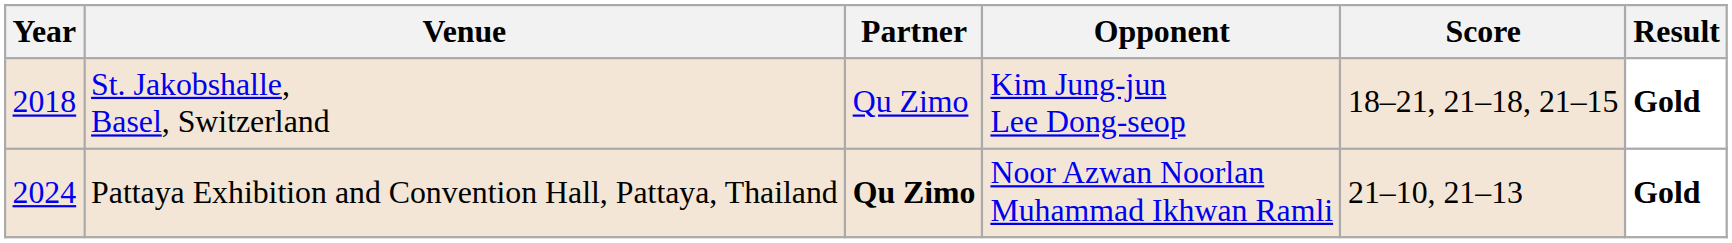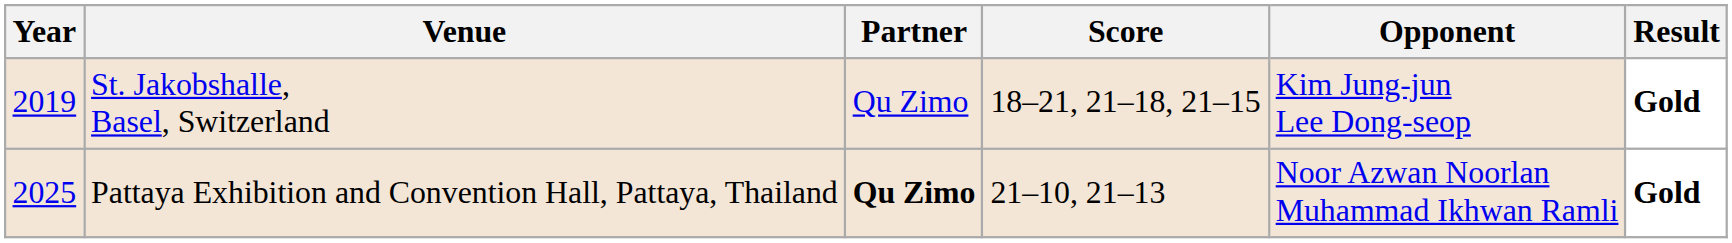 <table class="sortable wikitable" style="font-size: 90%;">
 <tr>
 <th>Year</th>
 <th>Venue</th>
 <th>Partner</th>
+<th>Score</th>
 <th>Opponent</th>
-<th>Score</th>
 <th>Result</th>
 </tr>
 <tr style="background:#F3E6D7">
-<td align="center"><a href='#'>2018</a></td>
+<td align="center"><a href='#'>2019</a></td>
 <td align="left"><a href='#'>St. Jakobshalle</a>,<br><a href='#'>Basel</a>, Switzerland</td>
 <td align="left"> <a href='#'>Qu Zimo</a></td>
+<td align="left">18–21, 21–18, 21–15</td>
 <td align="left"> <a href='#'>Kim Jung-jun</a><br> <a href='#'>Lee Dong-seop</a></td>
-<td align="left">18–21, 21–18, 21–15</td>
 <td style="text-align:left; background:white"> <strong>Gold</strong></td>
 </tr>
 <tr style="background:#F3E6D7">
-<td align="center"><a href='#'>2024</a></td>
+<td align="center"><a href='#'>2025</a></td>
 <td align="left">Pattaya Exhibition and Convention Hall, Pattaya, Thailand</td>
 <td align="left"><strong> Qu Zimo</strong></td>
+<td align="left">21–10, 21–13</td>
 <td align="left"> <a href='#'>Noor Azwan Noorlan</a><br> <a href='#'>Muhammad Ikhwan Ramli</a></td>
-<td align="left">21–10, 21–13</td>
 <td style="text-align:left; background:white"> <strong>Gold</strong></td>
 </tr>
 </table>
